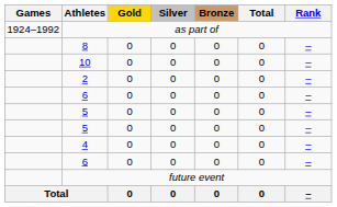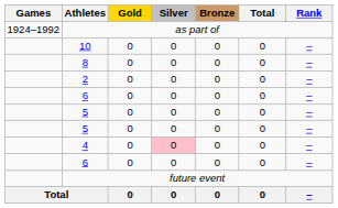 <table class="wikitable" style="text-align:center; font-size:90%;">
 <tr>
 <th>Games</th>
 <th>Athletes</th>
 <td style="background:gold; width:3.7em; font-weight:bold;">Gold</td>
 <td style="background:silver; width:3.7em; font-weight:bold;">Silver</td>
 <td style="background:#cc9966; width:3.7em; font-weight:bold;">Bronze</td>
 <th style="width:4em; font-weight:bold;">Total</th>
 <th style="width:4em; font-weight:bold;"><a href='#'>Rank</a></th>
 </tr>
 <tr>
 <td align=left>1924–1992</td>
 <td colspan=6><em>as part of </em></td>
 </tr>
 <tr>
 <td align=left></td>
-<td><a href='#'>8</a></td>
+<td><a href='#'>10</a></td>
 <td>0</td>
 <td>0</td>
 <td>0</td>
 <td>0</td>
 <td><a href='#'>–</a></td>
 </tr>
 <tr>
 <td align=left></td>
-<td><a href='#'>10</a></td>
+<td><a href='#'>8</a></td>
 <td>0</td>
 <td>0</td>
 <td>0</td>
 <td>0</td>
 <td><a href='#'>–</a></td>
 </tr>
 <tr>
 <td align=left></td>
 <td><a href='#'>2</a></td>
 <td>0</td>
 <td>0</td>
 <td>0</td>
 <td>0</td>
 <td><a href='#'>–</a></td>
 </tr>
 <tr>
 <td align=left></td>
 <td><a href='#'>6</a></td>
 <td>0</td>
 <td>0</td>
 <td>0</td>
 <td>0</td>
 <td><a href='#'>–</a></td>
 </tr>
 <tr>
 <td align=left></td>
 <td><a href='#'>5</a></td>
 <td>0</td>
 <td>0</td>
 <td>0</td>
 <td>0</td>
 <td><a href='#'>–</a></td>
 </tr>
 <tr>
 <td align=left></td>
 <td><a href='#'>5</a></td>
 <td>0</td>
 <td>0</td>
 <td>0</td>
 <td>0</td>
 <td><a href='#'>–</a></td>
 </tr>
 <tr>
 <td align=left></td>
 <td><a href='#'>4</a></td>
 <td>0</td>
-<td>0</td>
+<td style="background: pink;">0</td>
 <td>0</td>
 <td>0</td>
 <td><a href='#'>–</a></td>
 </tr>
 <tr>
 <td align=left></td>
 <td><a href='#'>6</a></td>
 <td>0</td>
 <td>0</td>
 <td>0</td>
 <td>0</td>
 <td><a href='#'>–</a></td>
 </tr>
 <tr>
 <td align=left></td>
 <td colspan=6><em>future event</em></td>
 </tr>
 <tr>
 <th colspan=2>Total</th>
 <th>0</th>
 <th>0</th>
 <th>0</th>
 <th>0</th>
 <th><a href='#'>–</a></th>
 </tr>
 </table>
